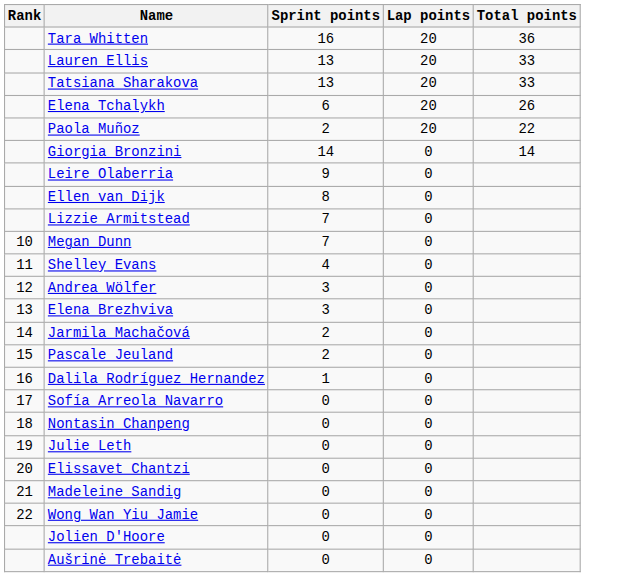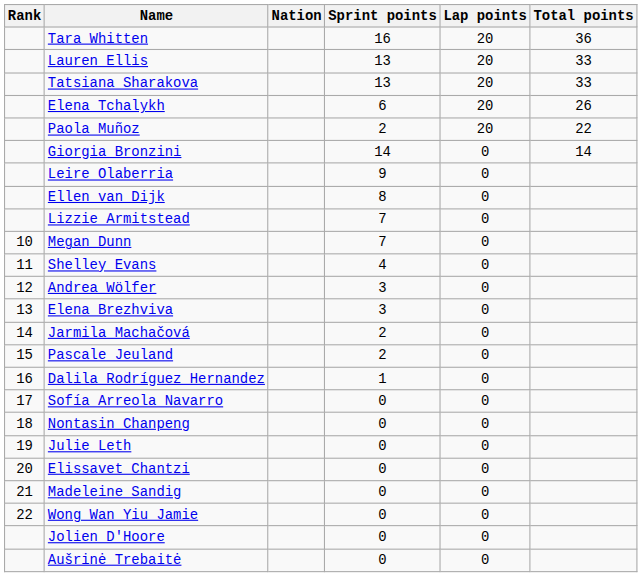 <table class="wikitable sortable" style="text-align:center">
 <tr>
 <th>Rank</th>
 <th>Name</th>
+<th>Nation</th>
 <th>Sprint points</th>
 <th>Lap points</th>
 <th>Total points</th>
 </tr>
 <tr>
 <td></td>
 <td align=left><a href='#'>Tara Whitten</a></td>
+<td align=left></td>
 <td>16</td>
 <td>20</td>
 <td>36</td>
 </tr>
 <tr>
 <td></td>
 <td align=left><a href='#'>Lauren Ellis</a></td>
+<td align=left></td>
 <td>13</td>
 <td>20</td>
 <td>33</td>
 </tr>
 <tr>
 <td></td>
 <td align=left><a href='#'>Tatsiana Sharakova</a></td>
+<td align=left></td>
 <td>13</td>
 <td>20</td>
 <td>33</td>
 </tr>
 <tr>
 <td></td>
 <td align=left><a href='#'>Elena Tchalykh</a></td>
+<td align=left></td>
 <td>6</td>
 <td>20</td>
 <td>26</td>
 </tr>
 <tr>
 <td></td>
 <td align=left><a href='#'>Paola Muñoz</a></td>
+<td align=left></td>
 <td>2</td>
 <td>20</td>
 <td>22</td>
 </tr>
 <tr>
 <td></td>
 <td align=left><a href='#'>Giorgia Bronzini</a></td>
+<td align=left></td>
 <td>14</td>
 <td>0</td>
 <td>14</td>
 </tr>
 <tr>
 <td></td>
 <td align=left><a href='#'>Leire Olaberria</a></td>
+<td align=left></td>
 <td>9</td>
 <td>0</td>
 <td></td>
 </tr>
 <tr>
 <td></td>
 <td align=left><a href='#'>Ellen van Dijk</a></td>
+<td align=left></td>
 <td>8</td>
 <td>0</td>
 <td></td>
 </tr>
 <tr>
 <td></td>
 <td align=left><a href='#'>Lizzie Armitstead</a></td>
+<td align=left></td>
 <td>7</td>
 <td>0</td>
 <td></td>
 </tr>
 <tr>
 <td>10</td>
 <td align=left><a href='#'>Megan Dunn</a></td>
+<td align=left></td>
 <td>7</td>
 <td>0</td>
 <td></td>
 </tr>
 <tr>
 <td>11</td>
 <td align=left><a href='#'>Shelley Evans</a></td>
+<td align=left></td>
 <td>4</td>
 <td>0</td>
 <td></td>
 </tr>
 <tr>
 <td>12</td>
 <td align=left><a href='#'>Andrea Wölfer</a></td>
+<td align=left></td>
 <td>3</td>
 <td>0</td>
 <td></td>
 </tr>
 <tr>
 <td>13</td>
 <td align=left><a href='#'>Elena Brezhviva</a></td>
+<td align=left></td>
 <td>3</td>
 <td>0</td>
 <td></td>
 </tr>
 <tr>
 <td>14</td>
 <td align=left><a href='#'>Jarmila Machačová</a></td>
+<td align=left></td>
 <td>2</td>
 <td>0</td>
 <td></td>
 </tr>
 <tr>
 <td>15</td>
 <td align=left><a href='#'>Pascale Jeuland</a></td>
+<td align=left></td>
 <td>2</td>
 <td>0</td>
 <td></td>
 </tr>
 <tr>
 <td>16</td>
 <td align=left><a href='#'>Dalila Rodríguez Hernandez</a></td>
+<td align=left></td>
 <td>1</td>
 <td>0</td>
 <td></td>
 </tr>
 <tr>
 <td>17</td>
 <td align=left><a href='#'>Sofía Arreola Navarro</a></td>
+<td align=left></td>
 <td>0</td>
 <td>0</td>
 <td></td>
 </tr>
 <tr>
 <td>18</td>
 <td align=left><a href='#'>Nontasin Chanpeng</a></td>
+<td align=left></td>
 <td>0</td>
 <td>0</td>
 <td></td>
 </tr>
 <tr>
 <td>19</td>
 <td align=left><a href='#'>Julie Leth</a></td>
+<td align=left></td>
 <td>0</td>
 <td>0</td>
 <td></td>
 </tr>
 <tr>
 <td>20</td>
 <td align=left><a href='#'>Elissavet Chantzi</a></td>
+<td align=left></td>
 <td>0</td>
 <td>0</td>
 <td></td>
 </tr>
 <tr>
 <td>21</td>
 <td align=left><a href='#'>Madeleine Sandig</a></td>
+<td align=left></td>
 <td>0</td>
 <td>0</td>
 <td></td>
 </tr>
 <tr>
 <td>22</td>
 <td align=left><a href='#'>Wong Wan Yiu Jamie</a></td>
+<td align=left></td>
 <td>0</td>
 <td>0</td>
 <td></td>
 </tr>
 <tr>
 <td></td>
 <td align=left><a href='#'>Jolien D'Hoore</a></td>
+<td align=left></td>
 <td>0</td>
 <td>0</td>
 <td></td>
 </tr>
 <tr>
 <td></td>
 <td align=left><a href='#'>Aušrinė Trebaitė</a></td>
+<td align=left></td>
 <td>0</td>
 <td>0</td>
 <td></td>
 </tr>
 </table>
